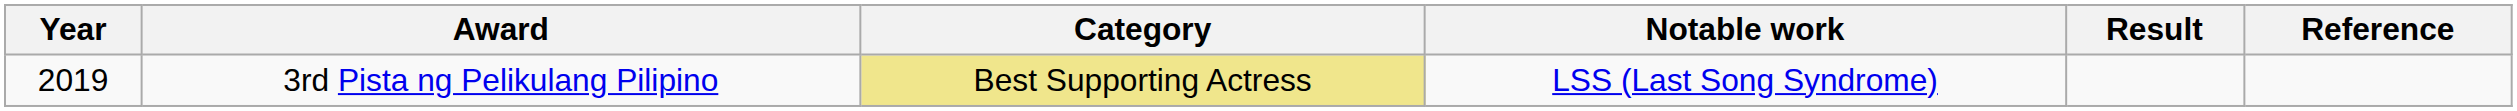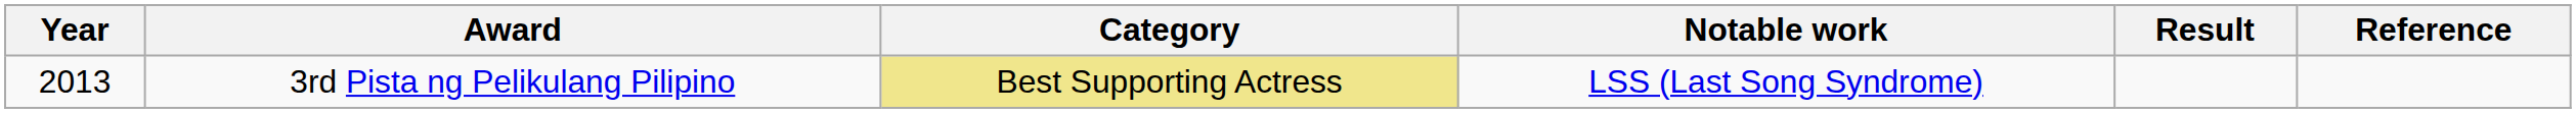 <table class="wikitable" style="text-align:center" width=80%>
 <tr>
 <th>Year</th>
 <th>Award</th>
 <th>Category</th>
 <th>Notable work</th>
 <th>Result</th>
 <th>Reference</th>
 </tr>
 <tr>
-<td>2019</td>
+<td>2013</td>
 <td>3rd <a href='#'>Pista ng Pelikulang Pilipino</a></td>
 <td style="background: khaki;">Best Supporting Actress</td>
 <td><a href='#'>LSS (Last Song Syndrome)</a></td>
 <td></td>
 <td></td>
 </tr>
 </table>
